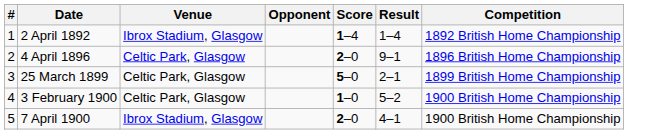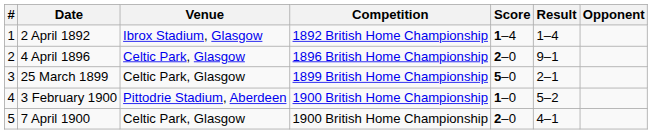 <table class="wikitable">
 <tr>
 <th>#</th>
 <th>Date</th>
 <th>Venue</th>
-<th>Opponent</th>
+<th>Competition</th>
 <th>Score</th>
 <th>Result</th>
-<th>Competition</th>
+<th>Opponent</th>
 </tr>
 <tr>
 <td>1</td>
 <td>2 April 1892</td>
 <td><a href='#'>Ibrox Stadium</a>, <a href='#'>Glasgow</a></td>
-<td></td>
+<td><a href='#'>1892 British Home Championship</a></td>
 <td><strong>1</strong>–4</td>
 <td>1–4</td>
-<td><a href='#'>1892 British Home Championship</a></td>
+<td></td>
 </tr>
 <tr>
 <td>2</td>
 <td>4 April 1896</td>
 <td><a href='#'>Celtic Park</a>, <a href='#'>Glasgow</a></td>
-<td></td>
+<td><a href='#'>1896 British Home Championship</a></td>
 <td><strong>2</strong>–0</td>
 <td>9–1</td>
-<td><a href='#'>1896 British Home Championship</a></td>
+<td></td>
 </tr>
 <tr>
 <td>3</td>
 <td>25 March 1899</td>
 <td>Celtic Park, Glasgow</td>
-<td></td>
+<td><a href='#'>1899 British Home Championship</a></td>
 <td><strong>5</strong>–0</td>
 <td>2–1</td>
-<td><a href='#'>1899 British Home Championship</a></td>
+<td></td>
 </tr>
 <tr>
 <td>4</td>
 <td>3 February 1900</td>
-<td>Celtic Park, Glasgow</td>
-<td></td>
+<td><a href='#'>Pittodrie Stadium</a>, <a href='#'>Aberdeen</a></td>
+<td><a href='#'>1900 British Home Championship</a></td>
 <td><strong>1</strong>–0</td>
 <td>5–2</td>
-<td><a href='#'>1900 British Home Championship</a></td>
+<td></td>
 </tr>
 <tr>
 <td>5</td>
 <td>7 April 1900</td>
-<td><a href='#'>Ibrox Stadium</a>, <a href='#'>Glasgow</a></td>
-<td></td>
+<td>Celtic Park, Glasgow</td>
+<td>1900 British Home Championship</td>
 <td><strong>2</strong>–0</td>
 <td>4–1</td>
-<td>1900 British Home Championship</td>
+<td></td>
 </tr>
 </table>
